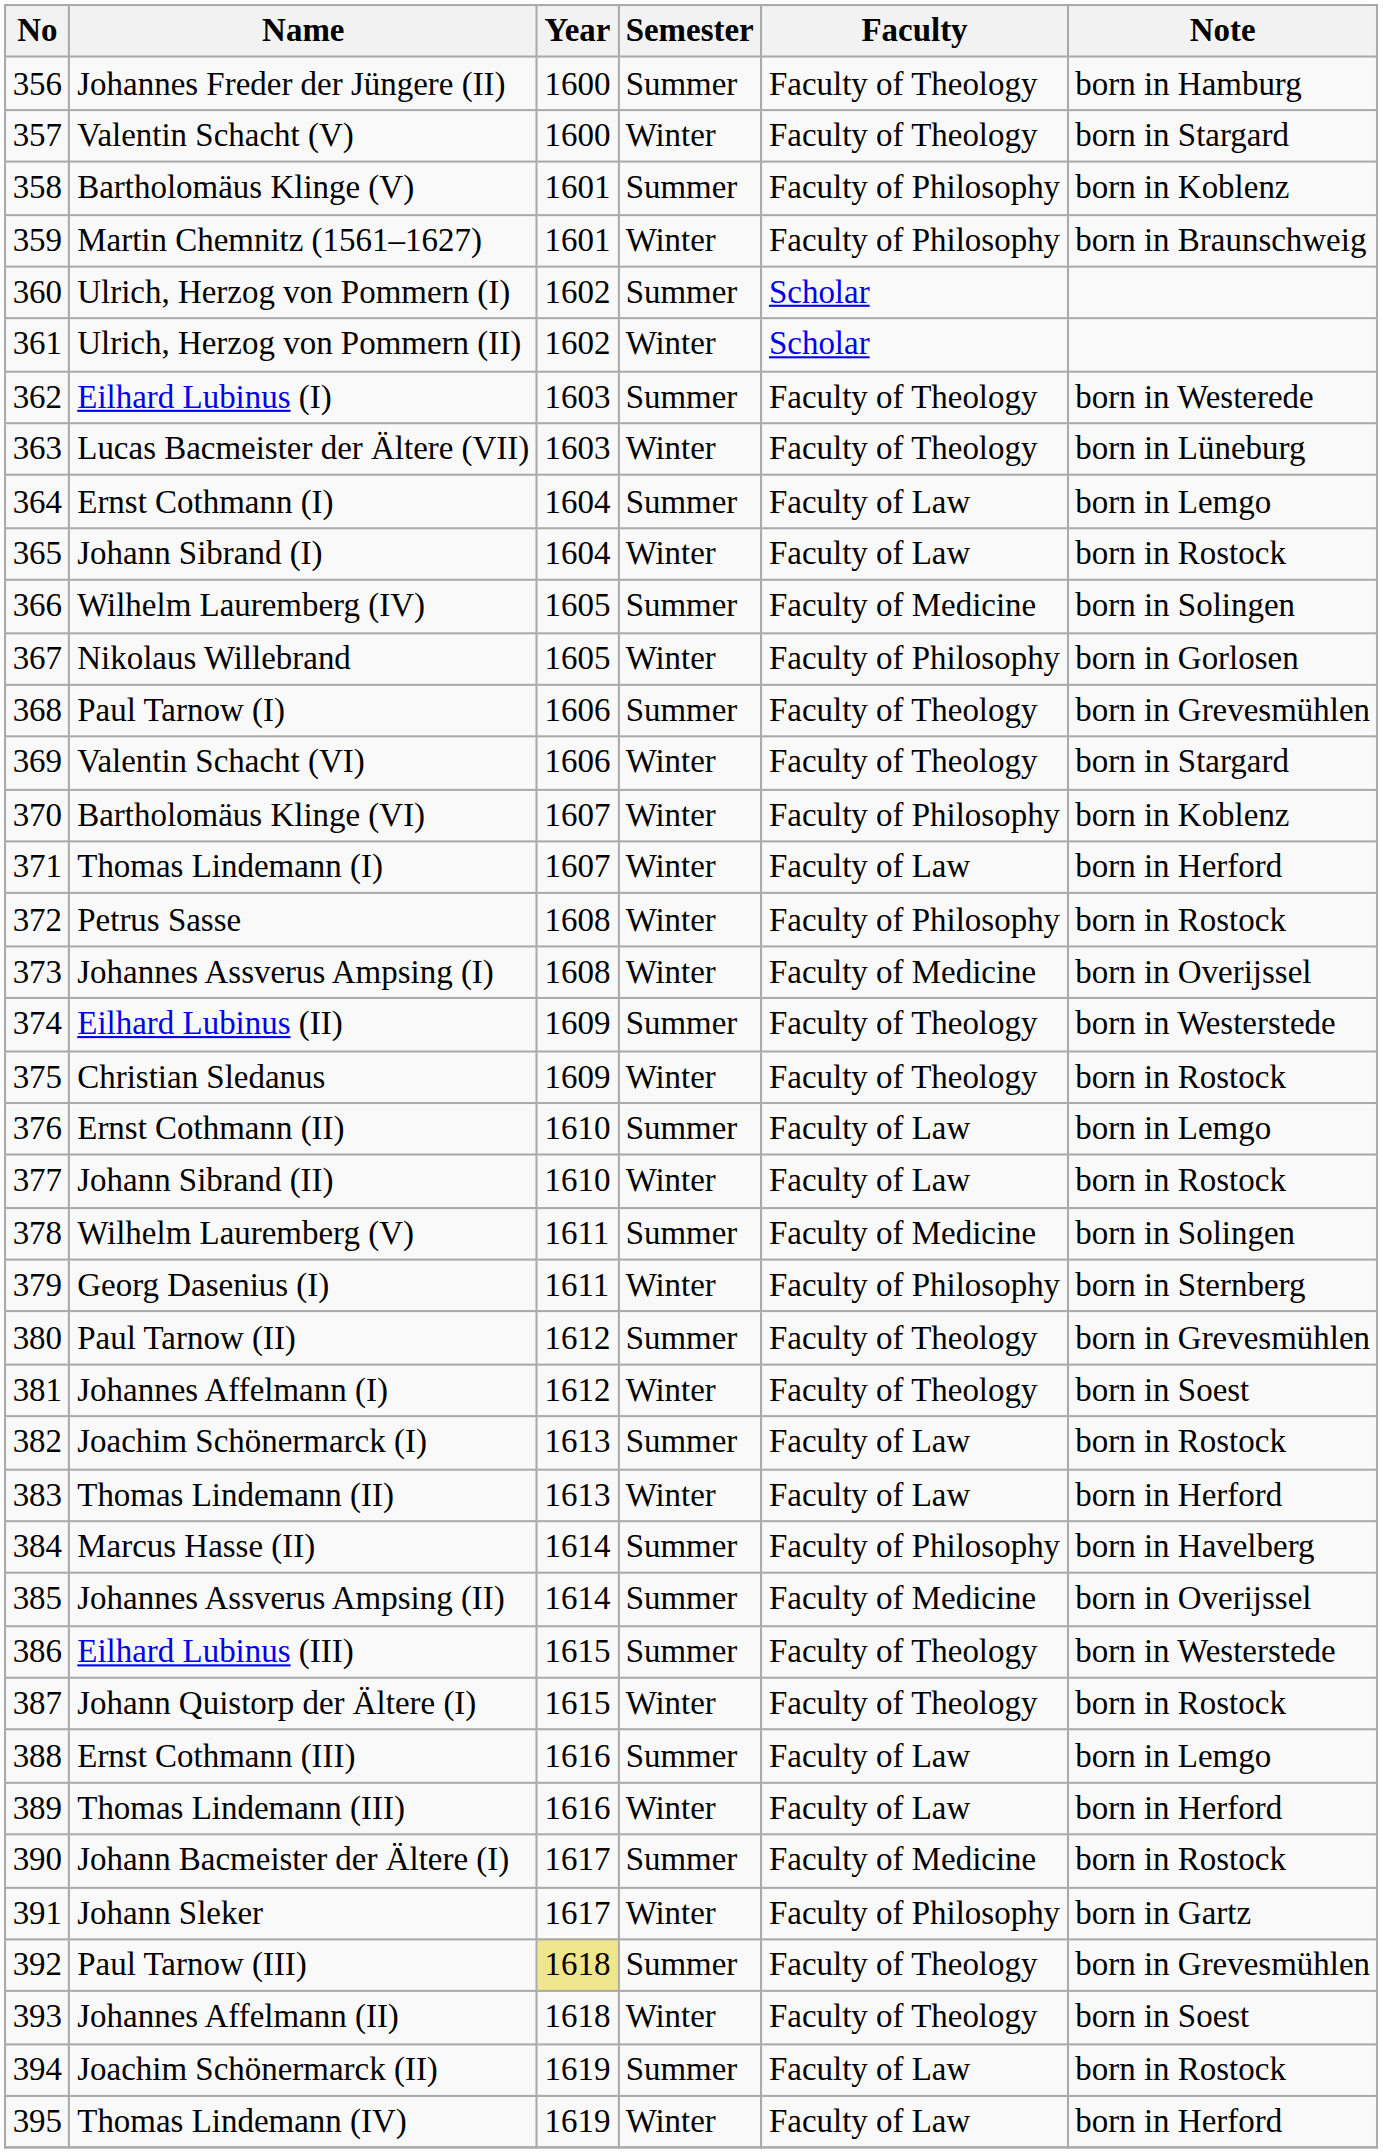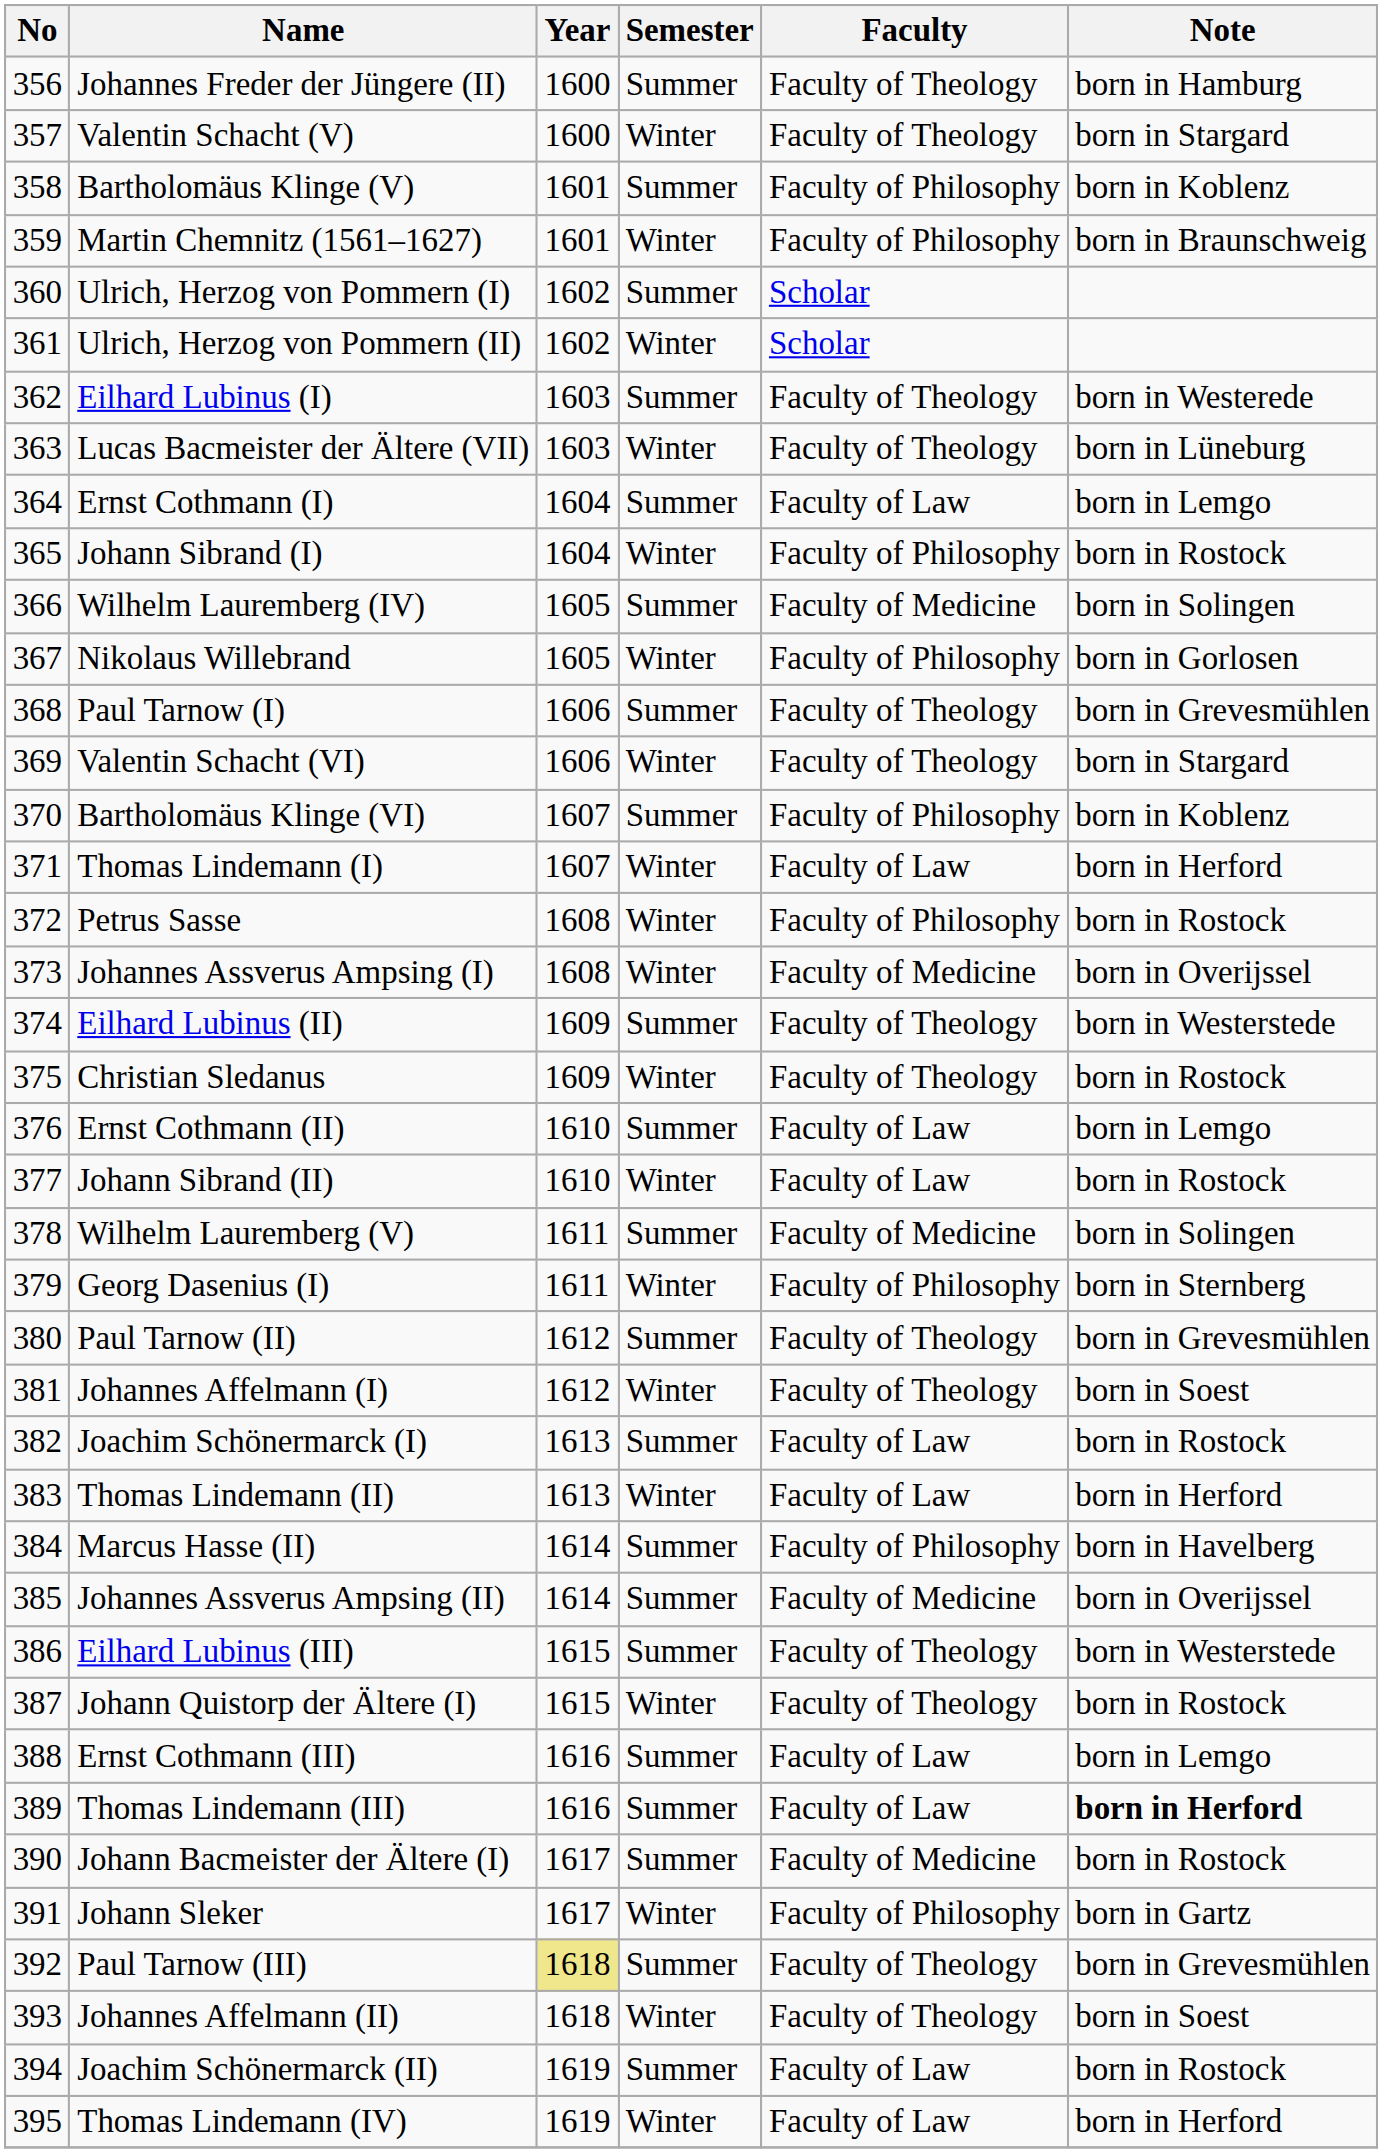 <table class="wikitable">
 <tr>
 <th bgcolor="silver">No</th>
 <th bgcolor="silver">Name</th>
 <th bgcolor="silver">Year</th>
 <th bgcolor="silver">Semester</th>
 <th bgcolor="silver">Faculty</th>
 <th bgcolor="silver">Note</th>
 </tr>
 <tr>
 <td>356</td>
 <td>Johannes Freder der Jüngere (II)</td>
 <td>1600</td>
 <td>Summer</td>
 <td>Faculty of Theology</td>
 <td>born in Hamburg</td>
 </tr>
 <tr>
 <td>357</td>
 <td>Valentin Schacht (V)</td>
 <td>1600</td>
 <td>Winter</td>
 <td>Faculty of Theology</td>
 <td>born in Stargard</td>
 </tr>
 <tr>
 <td>358</td>
 <td>Bartholomäus Klinge (V)</td>
 <td>1601</td>
 <td>Summer</td>
 <td>Faculty of Philosophy</td>
 <td>born in Koblenz</td>
 </tr>
 <tr>
 <td>359</td>
 <td>Martin Chemnitz (1561–1627)</td>
 <td>1601</td>
 <td>Winter</td>
 <td>Faculty of Philosophy</td>
 <td>born in Braunschweig</td>
 </tr>
 <tr>
 <td>360</td>
 <td>Ulrich, Herzog von Pommern (I)<br></td>
 <td>1602</td>
 <td>Summer</td>
 <td><a href='#'>Scholar</a></td>
 <td></td>
 </tr>
 <tr>
 <td>361</td>
 <td>Ulrich, Herzog von Pommern (II)<br></td>
 <td>1602</td>
 <td>Winter</td>
 <td><a href='#'>Scholar</a></td>
 <td></td>
 </tr>
 <tr>
 <td>362</td>
 <td><a href='#'>Eilhard Lubinus</a> (I)</td>
 <td>1603</td>
 <td>Summer</td>
 <td>Faculty of Theology</td>
 <td>born in Westerede</td>
 </tr>
 <tr>
 <td>363</td>
 <td>Lucas Bacmeister der Ältere (VII)</td>
 <td>1603</td>
 <td>Winter</td>
 <td>Faculty of Theology</td>
 <td>born in Lüneburg</td>
 </tr>
 <tr>
 <td>364</td>
 <td>Ernst Cothmann (I)</td>
 <td>1604</td>
 <td>Summer</td>
 <td>Faculty of Law</td>
 <td>born in Lemgo</td>
 </tr>
 <tr>
 <td>365</td>
 <td>Johann Sibrand (I)</td>
 <td>1604</td>
 <td>Winter</td>
-<td>Faculty of Law</td>
+<td>Faculty of Philosophy</td>
 <td>born in Rostock</td>
 </tr>
 <tr>
 <td>366</td>
 <td>Wilhelm Lauremberg (IV)</td>
 <td>1605</td>
 <td>Summer</td>
 <td>Faculty of Medicine</td>
 <td>born in Solingen</td>
 </tr>
 <tr>
 <td>367</td>
 <td>Nikolaus Willebrand</td>
 <td>1605</td>
 <td>Winter</td>
 <td>Faculty of Philosophy</td>
 <td>born in Gorlosen</td>
 </tr>
 <tr>
 <td>368</td>
 <td>Paul Tarnow (I)</td>
 <td>1606</td>
 <td>Summer</td>
 <td>Faculty of Theology</td>
 <td>born in Grevesmühlen</td>
 </tr>
 <tr>
 <td>369</td>
 <td>Valentin Schacht (VI)</td>
 <td>1606</td>
 <td>Winter</td>
 <td>Faculty of Theology</td>
 <td>born in Stargard</td>
 </tr>
 <tr>
 <td>370</td>
 <td>Bartholomäus Klinge (VI)</td>
 <td>1607</td>
-<td>Winter</td>
+<td>Summer</td>
 <td>Faculty of Philosophy</td>
 <td>born in Koblenz</td>
 </tr>
 <tr>
 <td>371</td>
 <td>Thomas Lindemann (I)</td>
 <td>1607</td>
 <td>Winter</td>
 <td>Faculty of Law</td>
 <td>born in Herford</td>
 </tr>
 <tr>
 <td>372</td>
 <td>Petrus Sasse</td>
 <td>1608</td>
 <td>Winter</td>
 <td>Faculty of Philosophy</td>
 <td>born in Rostock</td>
 </tr>
 <tr>
 <td>373</td>
 <td>Johannes Assverus Ampsing (I)</td>
 <td>1608</td>
 <td>Winter</td>
 <td>Faculty of Medicine</td>
 <td>born in Overijssel</td>
 </tr>
 <tr>
 <td>374</td>
 <td><a href='#'>Eilhard Lubinus</a> (II)</td>
 <td>1609</td>
 <td>Summer</td>
 <td>Faculty of Theology</td>
 <td>born in Westerstede</td>
 </tr>
 <tr>
 <td>375</td>
 <td>Christian Sledanus</td>
 <td>1609</td>
 <td>Winter</td>
 <td>Faculty of Theology</td>
 <td>born in Rostock</td>
 </tr>
 <tr>
 <td>376</td>
 <td>Ernst Cothmann (II)</td>
 <td>1610</td>
 <td>Summer</td>
 <td>Faculty of Law</td>
 <td>born in Lemgo</td>
 </tr>
 <tr>
 <td>377</td>
 <td>Johann Sibrand (II)</td>
 <td>1610</td>
 <td>Winter</td>
 <td>Faculty of Law</td>
 <td>born in Rostock</td>
 </tr>
 <tr>
 <td>378</td>
 <td>Wilhelm Lauremberg (V)</td>
 <td>1611</td>
 <td>Summer</td>
 <td>Faculty of Medicine</td>
 <td>born in Solingen</td>
 </tr>
 <tr>
 <td>379</td>
 <td>Georg Dasenius (I)</td>
 <td>1611</td>
 <td>Winter</td>
 <td>Faculty of Philosophy</td>
 <td>born in Sternberg</td>
 </tr>
 <tr>
 <td>380</td>
 <td>Paul Tarnow (II)</td>
 <td>1612</td>
 <td>Summer</td>
 <td>Faculty of Theology</td>
 <td>born in Grevesmühlen</td>
 </tr>
 <tr>
 <td>381</td>
 <td>Johannes Affelmann (I)</td>
 <td>1612</td>
 <td>Winter</td>
 <td>Faculty of Theology</td>
 <td>born in Soest</td>
 </tr>
 <tr>
 <td>382</td>
 <td>Joachim Schönermarck (I)</td>
 <td>1613</td>
 <td>Summer</td>
 <td>Faculty of Law</td>
 <td>born in Rostock</td>
 </tr>
 <tr>
 <td>383</td>
 <td>Thomas Lindemann (II)</td>
 <td>1613</td>
 <td>Winter</td>
 <td>Faculty of Law</td>
 <td>born in Herford</td>
 </tr>
 <tr>
 <td>384</td>
 <td>Marcus Hasse (II)</td>
 <td>1614</td>
 <td>Summer</td>
 <td>Faculty of Philosophy</td>
 <td>born in Havelberg</td>
 </tr>
 <tr>
 <td>385</td>
 <td>Johannes Assverus Ampsing (II)</td>
 <td>1614</td>
 <td>Summer</td>
 <td>Faculty of Medicine</td>
 <td>born in Overijssel</td>
 </tr>
 <tr>
 <td>386</td>
 <td><a href='#'>Eilhard Lubinus</a> (III)</td>
 <td>1615</td>
 <td>Summer</td>
 <td>Faculty of Theology</td>
 <td>born in Westerstede</td>
 </tr>
 <tr>
 <td>387</td>
 <td>Johann Quistorp der Ältere (I)</td>
 <td>1615</td>
 <td>Winter</td>
 <td>Faculty of Theology</td>
 <td>born in Rostock</td>
 </tr>
 <tr>
 <td>388</td>
 <td>Ernst Cothmann (III)</td>
 <td>1616</td>
 <td>Summer</td>
 <td>Faculty of Law</td>
 <td>born in Lemgo</td>
 </tr>
 <tr>
 <td>389</td>
 <td>Thomas Lindemann (III)</td>
 <td>1616</td>
-<td>Winter</td>
+<td>Summer</td>
 <td>Faculty of Law</td>
-<td>born in Herford</td>
+<td><strong>born in Herford</strong></td>
 </tr>
 <tr>
 <td>390</td>
 <td>Johann Bacmeister der Ältere (I)</td>
 <td>1617</td>
 <td>Summer</td>
 <td>Faculty of Medicine</td>
 <td>born in Rostock</td>
 </tr>
 <tr>
 <td>391</td>
 <td>Johann Sleker</td>
 <td>1617</td>
 <td>Winter</td>
 <td>Faculty of Philosophy</td>
 <td>born in Gartz</td>
 </tr>
 <tr>
 <td>392</td>
 <td>Paul Tarnow (III)</td>
 <td style="background: khaki;">1618</td>
 <td>Summer</td>
 <td>Faculty of Theology</td>
 <td>born in Grevesmühlen</td>
 </tr>
 <tr>
 <td>393</td>
 <td>Johannes Affelmann (II)</td>
 <td>1618</td>
 <td>Winter</td>
 <td>Faculty of Theology</td>
 <td>born in Soest</td>
 </tr>
 <tr>
 <td>394</td>
 <td>Joachim Schönermarck (II)</td>
 <td>1619</td>
 <td>Summer</td>
 <td>Faculty of Law</td>
 <td>born in Rostock</td>
 </tr>
 <tr>
 <td>395</td>
 <td>Thomas Lindemann (IV)</td>
 <td>1619</td>
 <td>Winter</td>
 <td>Faculty of Law</td>
 <td>born in Herford</td>
 </tr>
 <tr>
 </tr>
 </table>
